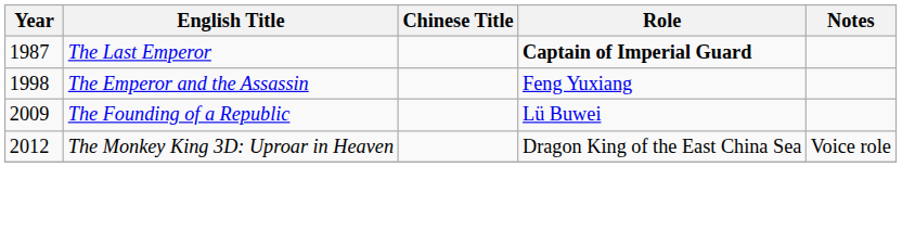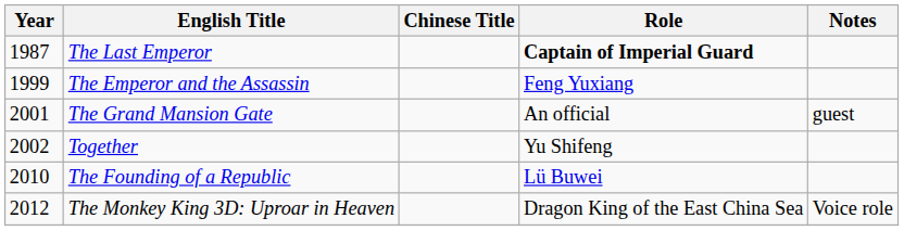 <table class="wikitable">
 <tr>
 <th align="left" valign="top" width="40">Year</th>
 <th align="left" valign="top">English Title</th>
 <th align="left" valign="top">Chinese Title</th>
 <th align="left" valign="top">Role</th>
 <th align="left" valign="top">Notes</th>
 </tr>
 <tr>
 <td align="left" valign="top">1987</td>
 <td align="left" valign="top"><em><a href='#'>The Last Emperor</a></em></td>
 <td align="left" valign="top"></td>
 <td align="left" valign="top"><strong>Captain of Imperial Guard</strong></td>
 <td align="left" valign="top"></td>
 </tr>
 <tr>
-<td align="left" valign="top">1998</td>
+<td align="left" valign="top">1999</td>
 <td align="left" valign="top"><em><a href='#'>The Emperor and the Assassin</a></em></td>
 <td align="left" valign="top"></td>
 <td align="left" valign="top"><a href='#'>Feng Yuxiang</a></td>
 <td align="left" valign="top"></td>
 </tr>
 <tr>
-<td align="left" valign="top">2009</td>
+<td>2001</td>
+<td><em><a href='#'>The Grand Mansion Gate</a></em></td>
+<td></td>
+<td>An official</td>
+<td>guest</td>
+</tr>
+<tr>
+<td align="left" valign="top">2002</td>
+<td align="left" valign="top"><em><a href='#'>Together</a></em></td>
+<td align="left" valign="top"></td>
+<td align="left" valign="top">Yu Shifeng</td>
+<td align="left" valign="top"></td>
+</tr>
+<tr>
+<td align="left" valign="top">2010</td>
 <td align="left" valign="top"><em><a href='#'>The Founding of a Republic</a></em></td>
 <td align="left" valign="top"></td>
 <td align="left" valign="top"><a href='#'>Lü Buwei</a></td>
 <td align="left" valign="top"></td>
 </tr>
 <tr>
 <td align="left" valign="top">2012</td>
 <td align="left" valign="top"><em>The Monkey King 3D: Uproar in Heaven</em></td>
 <td align="left" valign="top"></td>
 <td align="left" valign="top">Dragon King of the East China Sea</td>
 <td align="left" valign="top">Voice role</td>
 </tr>
 <tr>
 </tr>
 </table>
